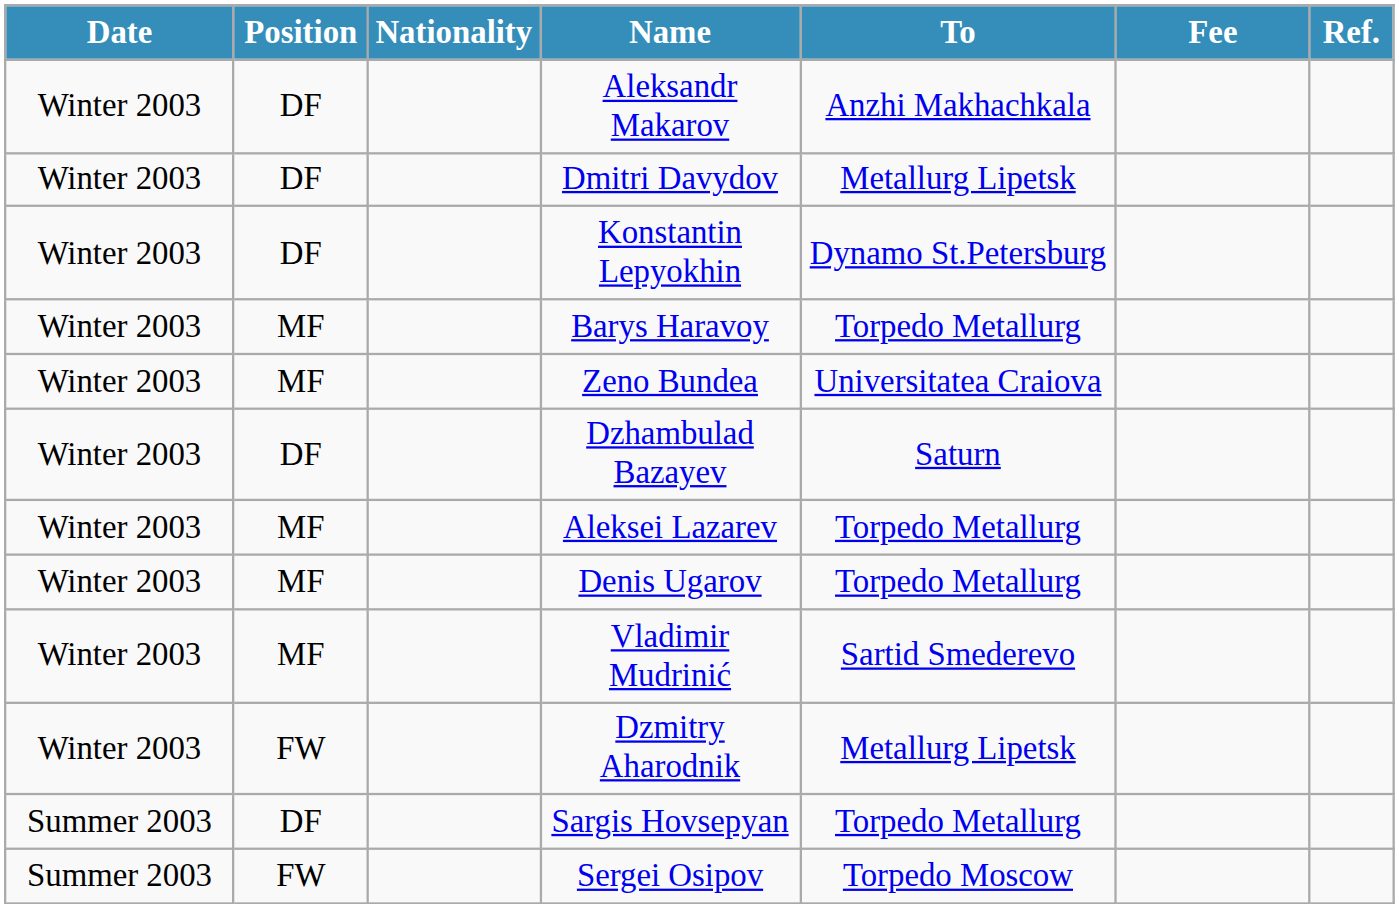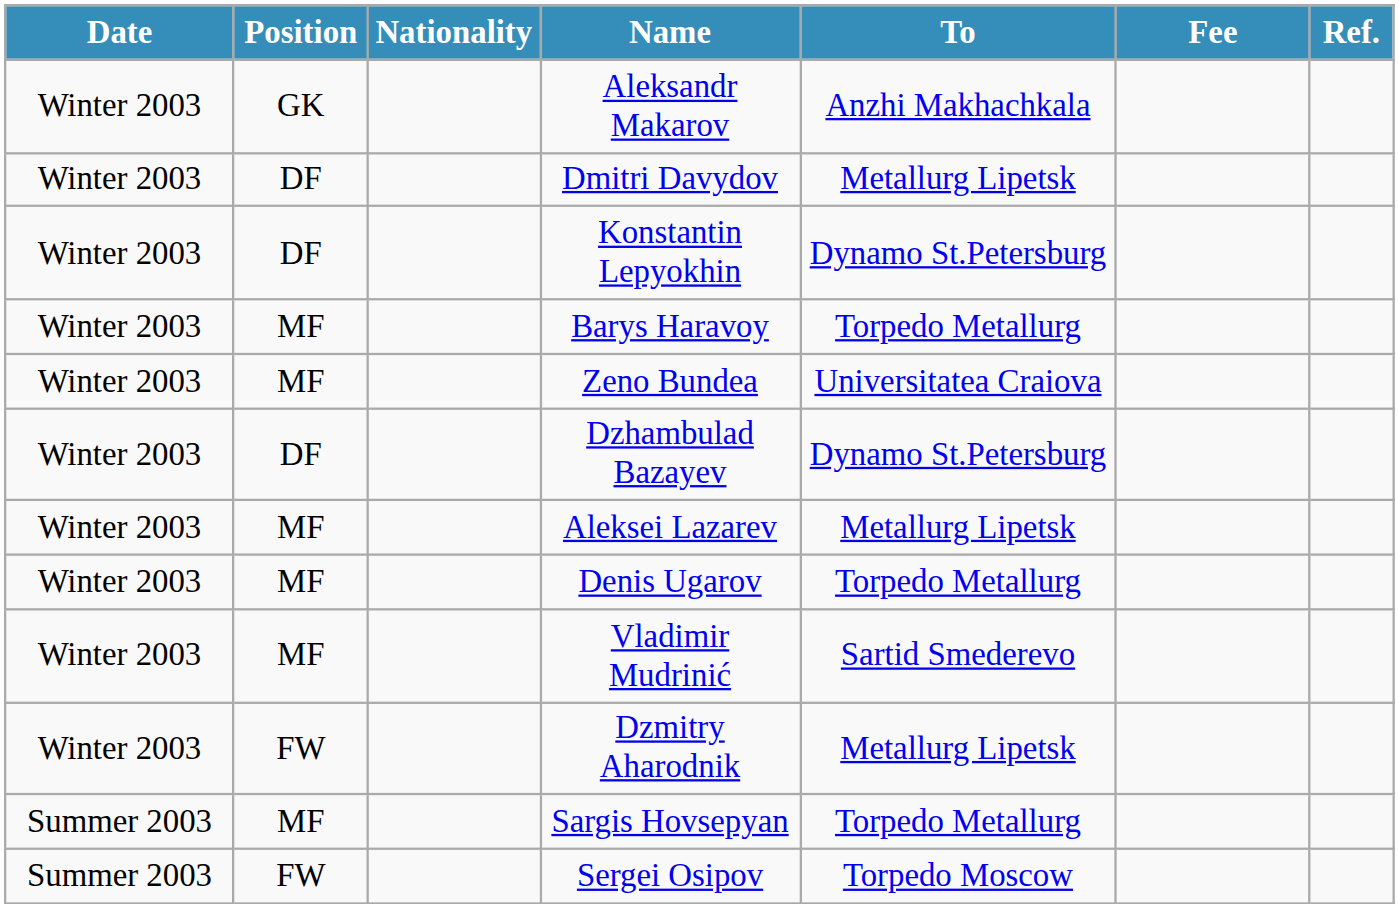 <table class="wikitable"  style="text-align:center; font-size:90%; ">
 <tr>
 <th style="background:#348EB9; color:white; width:150px;">Date</th>
 <th style="background:#348EB9; color:white; width:55px;">Position</th>
 <th style="background:#348EB9; color:white; width:55px;">Nationality</th>
 <th style="background:#348EB9; color:white; width:150px;">Name</th>
 <th style="background:#348EB9; color:white; width:200px;">To</th>
 <th style="background:#348EB9; color:white; width:150px;">Fee</th>
 <th style="background:#348EB9; color:white; width:35px;">Ref.</th>
 </tr>
 <tr>
 <td>Winter 2003</td>
-<td>DF</td>
+<td>GK</td>
 <td></td>
 <td><a href='#'>Aleksandr Makarov</a></td>
 <td><a href='#'>Anzhi Makhachkala</a></td>
 <td></td>
 <td></td>
 </tr>
 <tr>
 <td>Winter 2003</td>
 <td>DF</td>
 <td></td>
 <td><a href='#'>Dmitri Davydov</a></td>
 <td><a href='#'>Metallurg Lipetsk</a></td>
 <td></td>
 <td></td>
 </tr>
 <tr>
 <td>Winter 2003</td>
 <td>DF</td>
 <td></td>
 <td><a href='#'>Konstantin Lepyokhin</a></td>
 <td><a href='#'>Dynamo St.Petersburg</a></td>
 <td></td>
 <td></td>
 </tr>
 <tr>
 <td>Winter 2003</td>
 <td>MF</td>
 <td></td>
 <td><a href='#'>Barys Haravoy</a></td>
 <td><a href='#'>Torpedo Metallurg</a></td>
 <td></td>
 <td></td>
 </tr>
 <tr>
 <td>Winter 2003</td>
 <td>MF</td>
 <td></td>
 <td><a href='#'>Zeno Bundea</a></td>
 <td><a href='#'>Universitatea Craiova</a></td>
 <td></td>
 <td></td>
 </tr>
 <tr>
 <td>Winter 2003</td>
 <td>DF</td>
 <td></td>
 <td><a href='#'>Dzhambulad Bazayev</a></td>
-<td><a href='#'>Saturn</a></td>
+<td><a href='#'>Dynamo St.Petersburg</a></td>
 <td></td>
 <td></td>
 </tr>
 <tr>
 <td>Winter 2003</td>
 <td>MF</td>
 <td></td>
 <td><a href='#'>Aleksei Lazarev</a></td>
-<td><a href='#'>Torpedo Metallurg</a></td>
+<td><a href='#'>Metallurg Lipetsk</a></td>
 <td></td>
 <td></td>
 </tr>
 <tr>
 <td>Winter 2003</td>
 <td>MF</td>
 <td></td>
 <td><a href='#'>Denis Ugarov</a></td>
 <td><a href='#'>Torpedo Metallurg</a></td>
 <td></td>
 <td></td>
 </tr>
 <tr>
 <td>Winter 2003</td>
 <td>MF</td>
 <td></td>
 <td><a href='#'>Vladimir Mudrinić</a></td>
 <td><a href='#'>Sartid Smederevo</a></td>
 <td></td>
 <td></td>
 </tr>
 <tr>
 <td>Winter 2003</td>
 <td>FW</td>
 <td></td>
 <td><a href='#'>Dzmitry Aharodnik</a></td>
 <td><a href='#'>Metallurg Lipetsk</a></td>
 <td></td>
 <td></td>
 </tr>
 <tr>
 <td>Summer 2003</td>
-<td>DF</td>
+<td>MF</td>
 <td></td>
 <td><a href='#'>Sargis Hovsepyan</a></td>
 <td><a href='#'>Torpedo Metallurg</a></td>
 <td></td>
 <td></td>
 </tr>
 <tr>
 <td>Summer 2003</td>
 <td>FW</td>
 <td></td>
 <td><a href='#'>Sergei Osipov</a></td>
 <td><a href='#'>Torpedo Moscow</a></td>
 <td></td>
 <td></td>
 </tr>
 </table>
